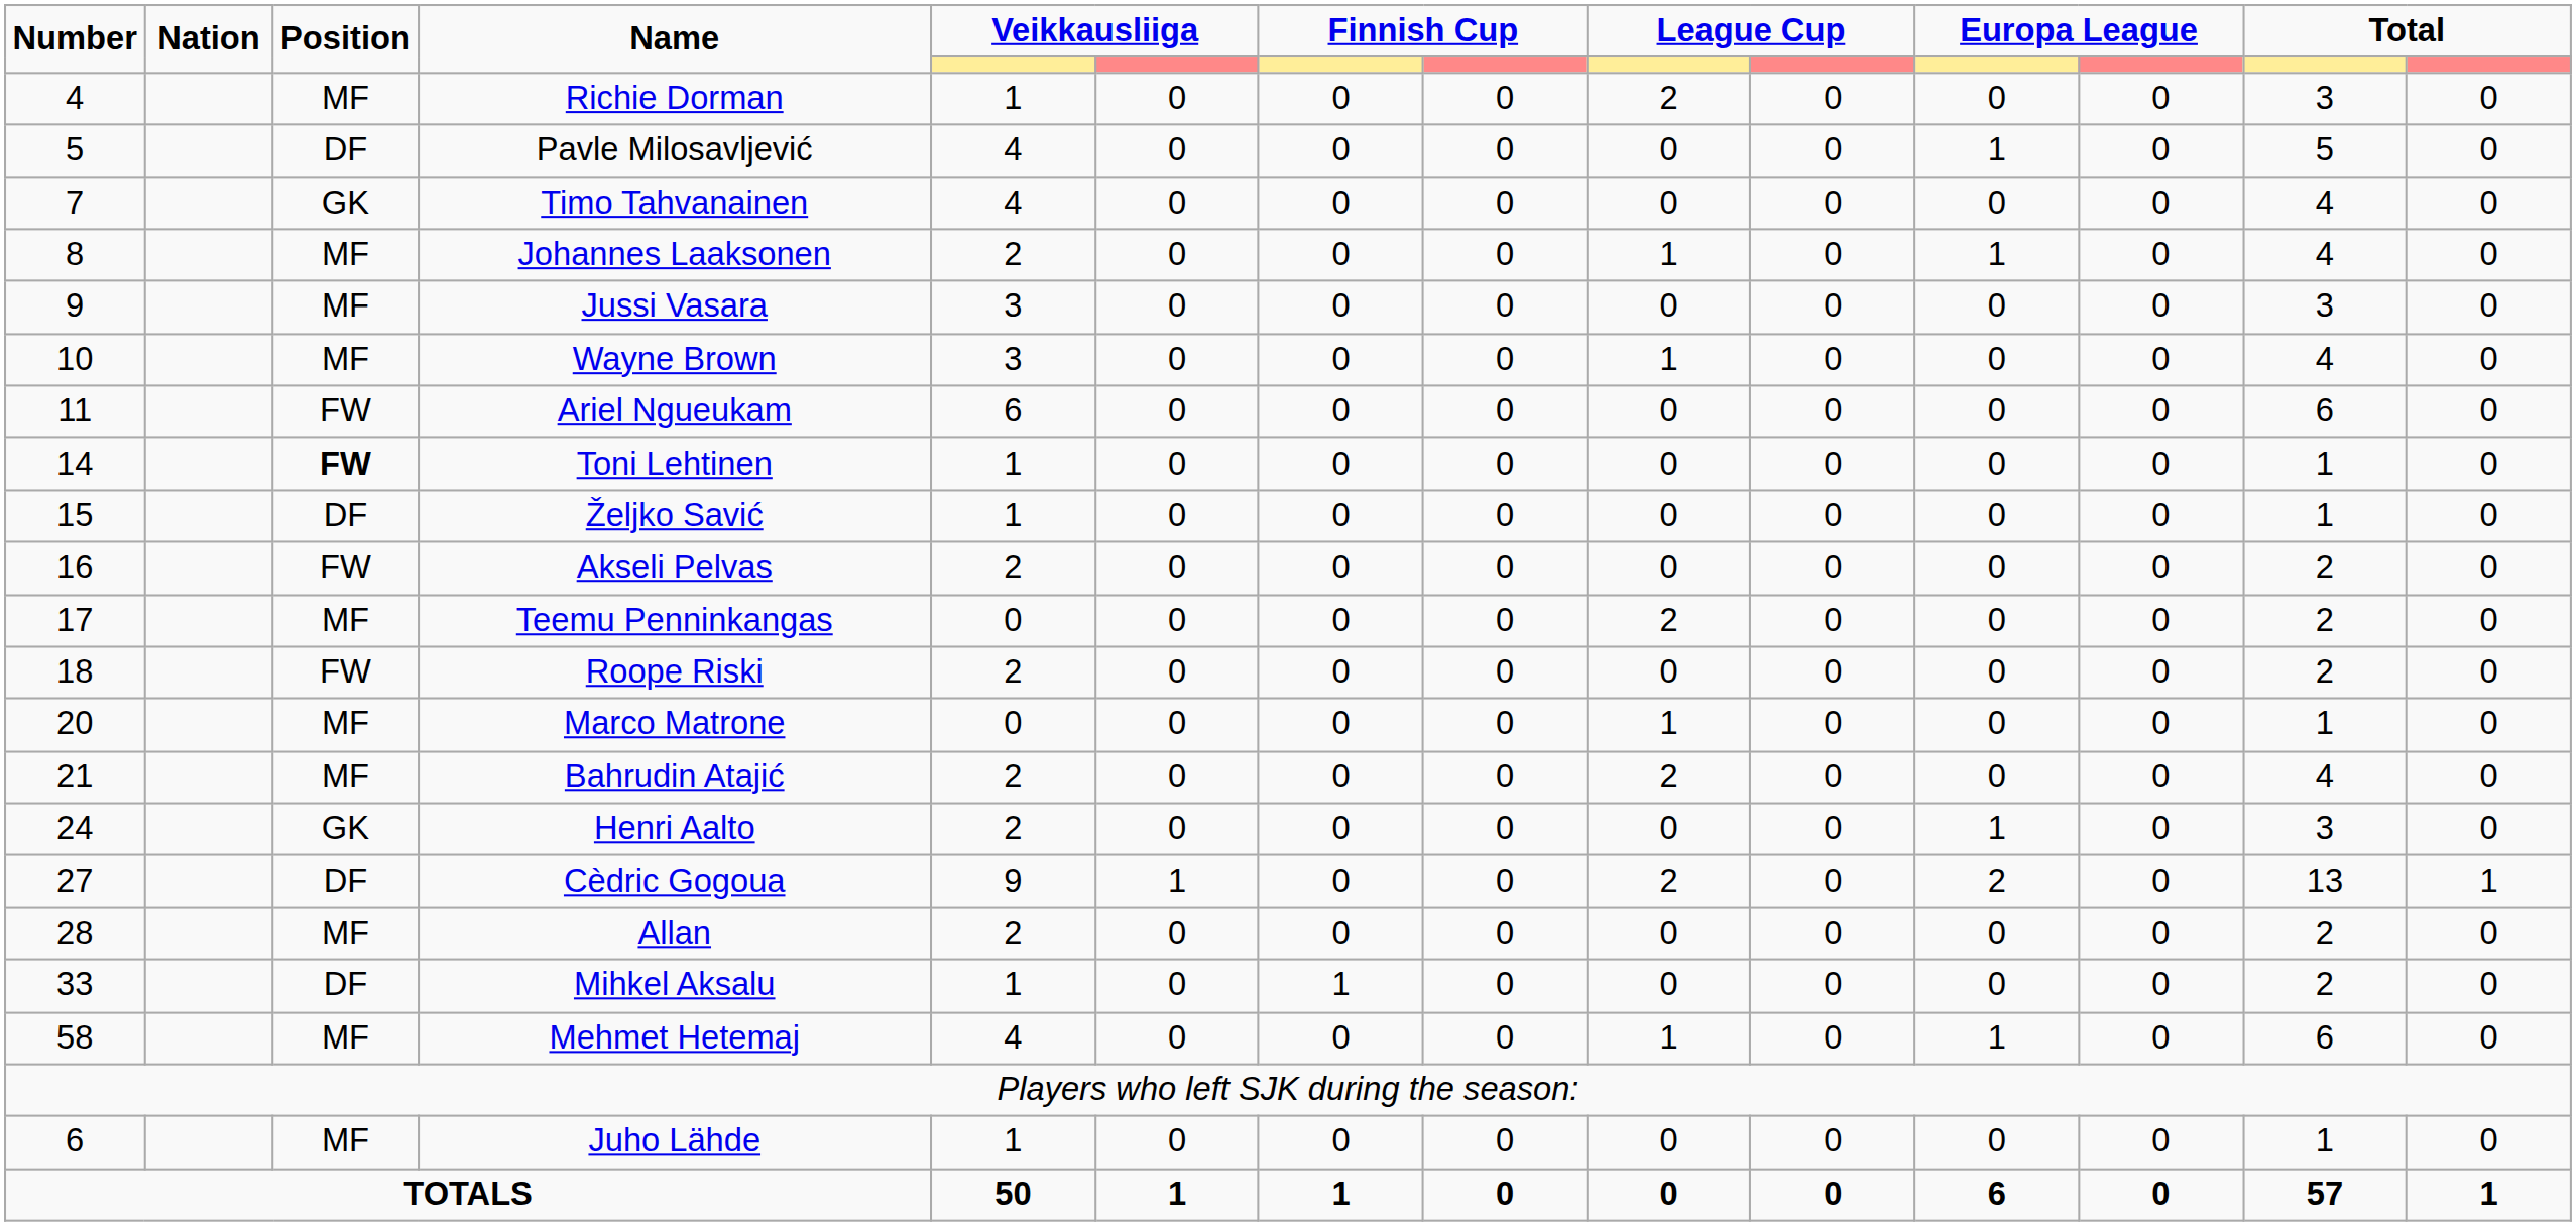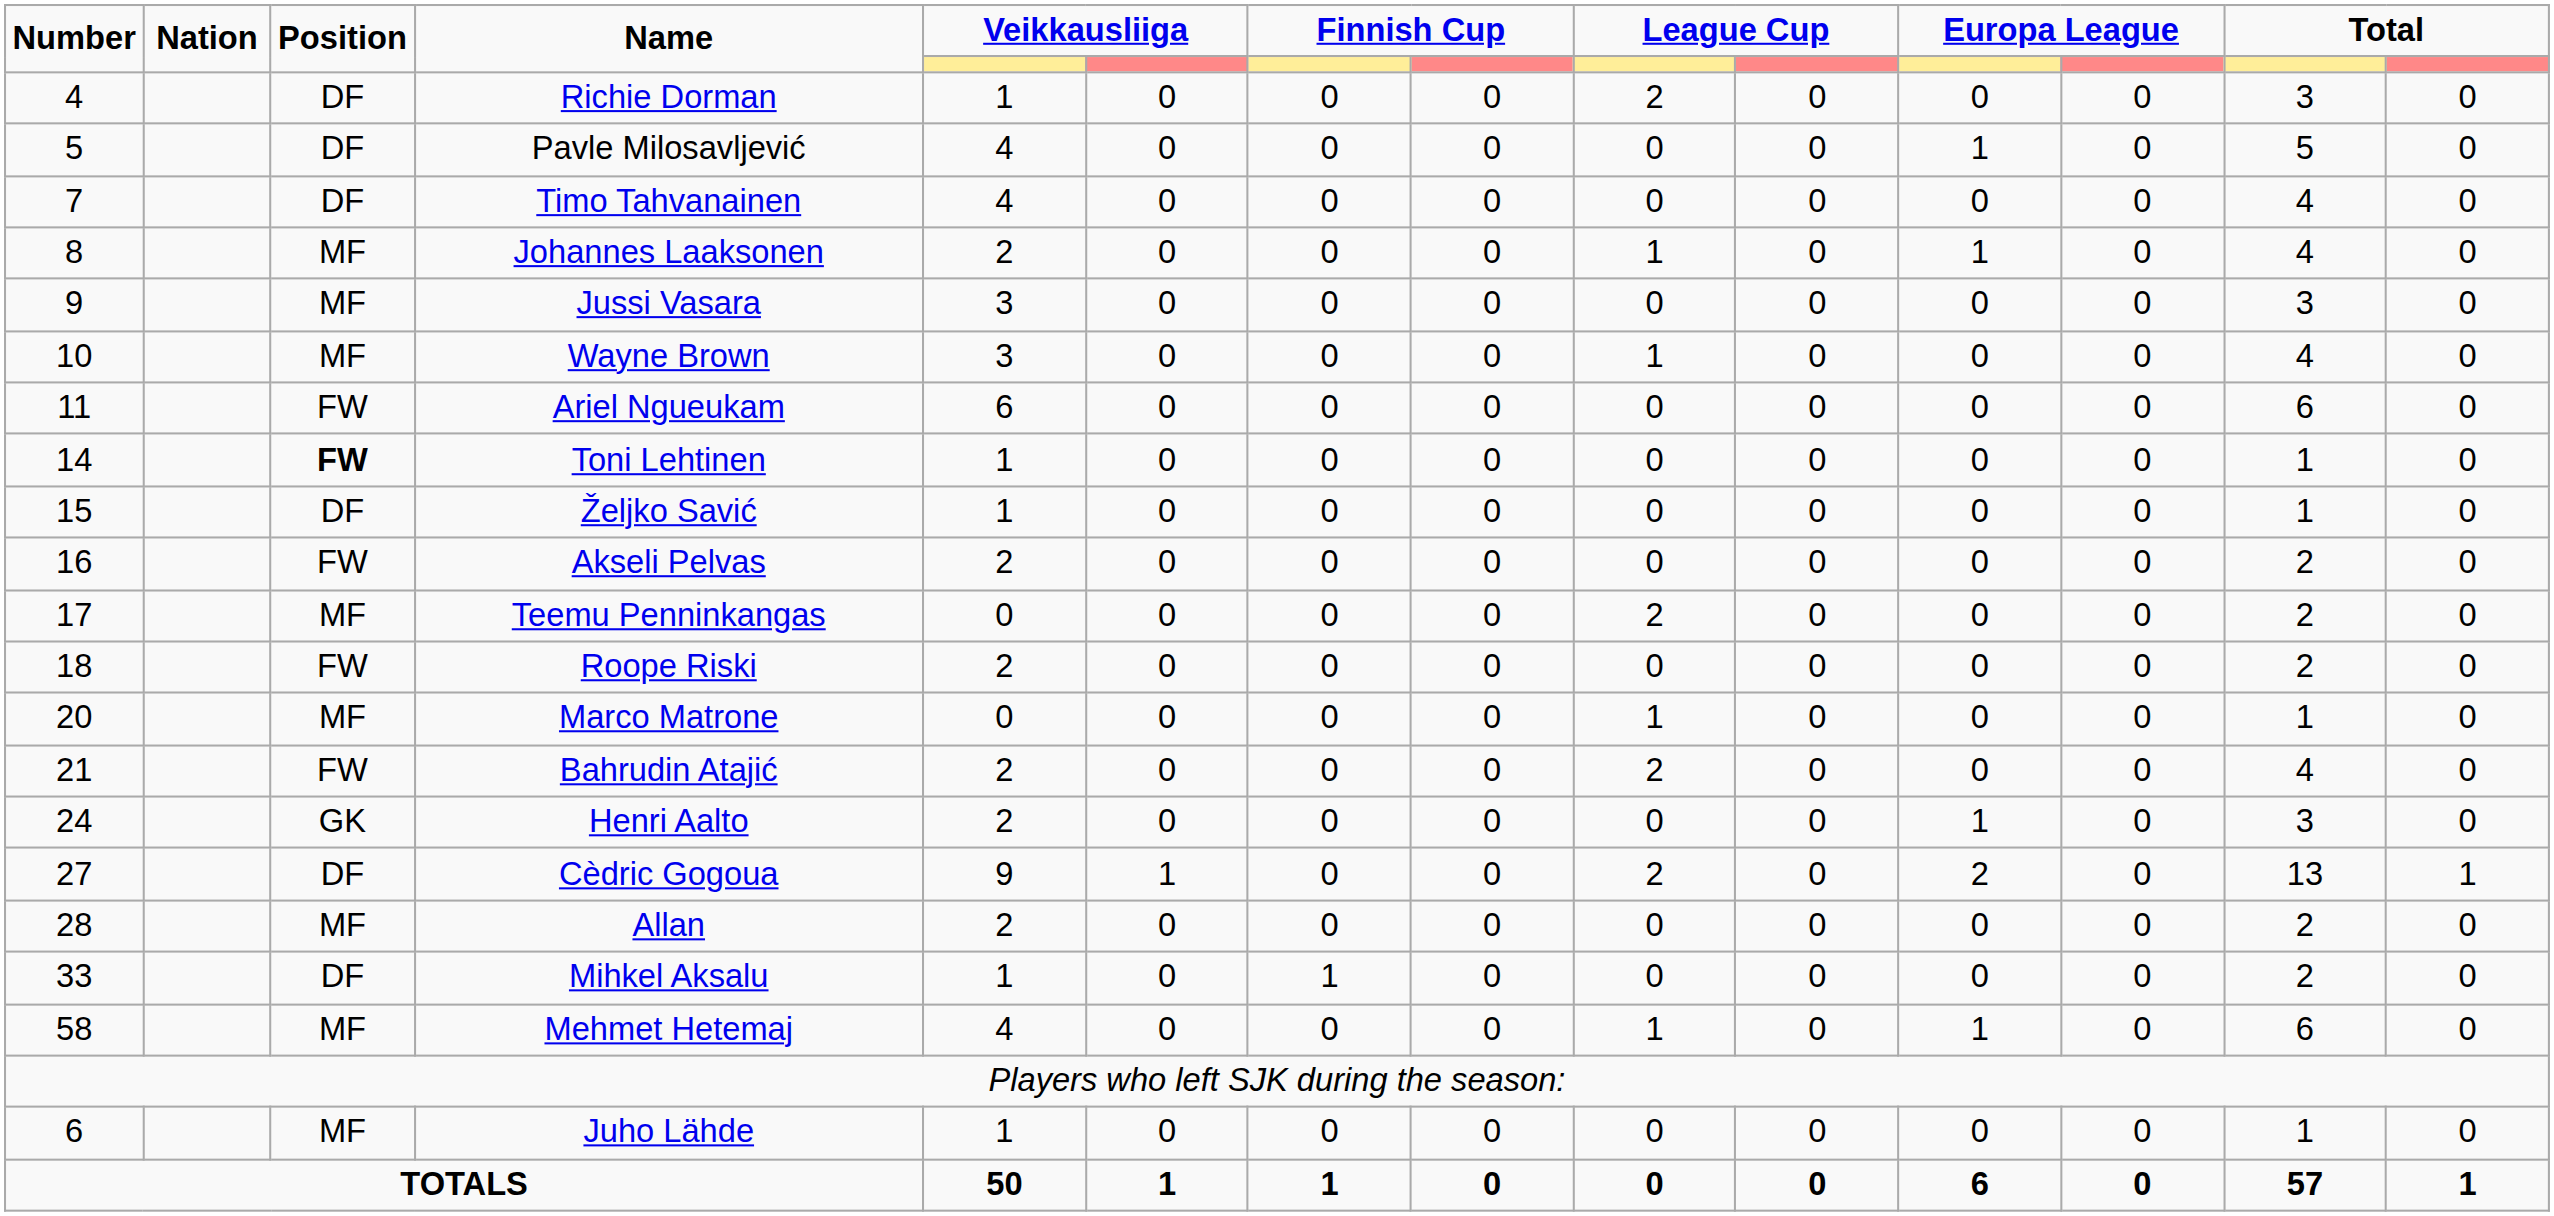 <table class="wikitable" style="text-align:center;">
 <tr>
 <td rowspan="2"  style="width:5%; text-align:center;"><strong>Number</strong></td>
 <td rowspan="2"  style="width:5%; text-align:center;"><strong>Nation</strong></td>
 <td rowspan="2"  style="width:5%; text-align:center;"><strong>Position</strong></td>
 <td rowspan="2"  style="width:20%; text-align:center;"><strong>Name</strong></td>
 <td colspan="2" style="text-align:center;"><strong><a href='#'>Veikkausliiga</a></strong></td>
 <td colspan="2" style="text-align:center;"><strong><a href='#'>Finnish Cup</a></strong></td>
 <td colspan="2" style="text-align:center;"><strong><a href='#'>League Cup</a></strong></td>
 <td colspan="2" style="text-align:center;"><strong><a href='#'>Europa League</a></strong></td>
 <td colspan="2" style="text-align:center;"><strong>Total</strong></td>
 </tr>
 <tr>
 <th style="width:60px; background:#fe9;"></th>
 <th style="width:60px; background:#ff8888;"></th>
 <th style="width:60px; background:#fe9;"></th>
 <th style="width:60px; background:#ff8888;"></th>
 <th style="width:60px; background:#fe9;"></th>
 <th style="width:60px; background:#ff8888;"></th>
 <th style="width:60px; background:#fe9;"></th>
 <th style="width:60px; background:#ff8888;"></th>
 <th style="width:60px; background:#fe9;"></th>
 <th style="width:60px; background:#ff8888;"></th>
 </tr>
 <tr>
 <td>4</td>
 <td></td>
-<td>MF</td>
+<td>DF</td>
 <td><a href='#'>Richie Dorman</a></td>
 <td>1</td>
 <td>0</td>
 <td>0</td>
 <td>0</td>
 <td>2</td>
 <td>0</td>
 <td>0</td>
 <td>0</td>
 <td>3</td>
 <td>0</td>
 </tr>
 <tr>
 <td>5</td>
 <td></td>
 <td>DF</td>
 <td>Pavle Milosavljević</td>
 <td>4</td>
 <td>0</td>
 <td>0</td>
 <td>0</td>
 <td>0</td>
 <td>0</td>
 <td>1</td>
 <td>0</td>
 <td>5</td>
 <td>0</td>
 </tr>
 <tr>
 <td>7</td>
 <td></td>
-<td>GK</td>
+<td>DF</td>
 <td><a href='#'>Timo Tahvanainen</a></td>
 <td>4</td>
 <td>0</td>
 <td>0</td>
 <td>0</td>
 <td>0</td>
 <td>0</td>
 <td>0</td>
 <td>0</td>
 <td>4</td>
 <td>0</td>
 </tr>
 <tr>
 <td>8</td>
 <td></td>
 <td>MF</td>
 <td><a href='#'>Johannes Laaksonen</a></td>
 <td>2</td>
 <td>0</td>
 <td>0</td>
 <td>0</td>
 <td>1</td>
 <td>0</td>
 <td>1</td>
 <td>0</td>
 <td>4</td>
 <td>0</td>
 </tr>
 <tr>
 <td>9</td>
 <td></td>
 <td>MF</td>
 <td><a href='#'>Jussi Vasara</a></td>
 <td>3</td>
 <td>0</td>
 <td>0</td>
 <td>0</td>
 <td>0</td>
 <td>0</td>
 <td>0</td>
 <td>0</td>
 <td>3</td>
 <td>0</td>
 </tr>
 <tr>
 <td>10</td>
 <td></td>
 <td>MF</td>
 <td><a href='#'>Wayne Brown</a></td>
 <td>3</td>
 <td>0</td>
 <td>0</td>
 <td>0</td>
 <td>1</td>
 <td>0</td>
 <td>0</td>
 <td>0</td>
 <td>4</td>
 <td>0</td>
 </tr>
 <tr>
 <td>11</td>
 <td></td>
 <td>FW</td>
 <td><a href='#'>Ariel Ngueukam</a></td>
 <td>6</td>
 <td>0</td>
 <td>0</td>
 <td>0</td>
 <td>0</td>
 <td>0</td>
 <td>0</td>
 <td>0</td>
 <td>6</td>
 <td>0</td>
 </tr>
 <tr>
 <td>14</td>
 <td></td>
 <td><strong>FW</strong></td>
 <td><a href='#'>Toni Lehtinen</a></td>
 <td>1</td>
 <td>0</td>
 <td>0</td>
 <td>0</td>
 <td>0</td>
 <td>0</td>
 <td>0</td>
 <td>0</td>
 <td>1</td>
 <td>0</td>
 </tr>
 <tr>
 <td>15</td>
 <td></td>
 <td>DF</td>
 <td><a href='#'>Željko Savić</a></td>
 <td>1</td>
 <td>0</td>
 <td>0</td>
 <td>0</td>
 <td>0</td>
 <td>0</td>
 <td>0</td>
 <td>0</td>
 <td>1</td>
 <td>0</td>
 </tr>
 <tr>
 <td>16</td>
 <td></td>
 <td>FW</td>
 <td><a href='#'>Akseli Pelvas</a></td>
 <td>2</td>
 <td>0</td>
 <td>0</td>
 <td>0</td>
 <td>0</td>
 <td>0</td>
 <td>0</td>
 <td>0</td>
 <td>2</td>
 <td>0</td>
 </tr>
 <tr>
 <td>17</td>
 <td></td>
 <td>MF</td>
 <td><a href='#'>Teemu Penninkangas</a></td>
 <td>0</td>
 <td>0</td>
 <td>0</td>
 <td>0</td>
 <td>2</td>
 <td>0</td>
 <td>0</td>
 <td>0</td>
 <td>2</td>
 <td>0</td>
 </tr>
 <tr>
 <td>18</td>
 <td></td>
 <td>FW</td>
 <td><a href='#'>Roope Riski</a></td>
 <td>2</td>
 <td>0</td>
 <td>0</td>
 <td>0</td>
 <td>0</td>
 <td>0</td>
 <td>0</td>
 <td>0</td>
 <td>2</td>
 <td>0</td>
 </tr>
 <tr>
 <td>20</td>
 <td></td>
 <td>MF</td>
 <td><a href='#'>Marco Matrone</a></td>
 <td>0</td>
 <td>0</td>
 <td>0</td>
 <td>0</td>
 <td>1</td>
 <td>0</td>
 <td>0</td>
 <td>0</td>
 <td>1</td>
 <td>0</td>
 </tr>
 <tr>
 <td>21</td>
 <td></td>
-<td>MF</td>
+<td>FW</td>
 <td><a href='#'>Bahrudin Atajić</a></td>
 <td>2</td>
 <td>0</td>
 <td>0</td>
 <td>0</td>
 <td>2</td>
 <td>0</td>
 <td>0</td>
 <td>0</td>
 <td>4</td>
 <td>0</td>
 </tr>
 <tr>
 <td>24</td>
 <td></td>
 <td>GK</td>
 <td><a href='#'>Henri Aalto</a></td>
 <td>2</td>
 <td>0</td>
 <td>0</td>
 <td>0</td>
 <td>0</td>
 <td>0</td>
 <td>1</td>
 <td>0</td>
 <td>3</td>
 <td>0</td>
 </tr>
 <tr>
 <td>27</td>
 <td></td>
 <td>DF</td>
 <td><a href='#'>Cèdric Gogoua</a></td>
 <td>9</td>
 <td>1</td>
 <td>0</td>
 <td>0</td>
 <td>2</td>
 <td>0</td>
 <td>2</td>
 <td>0</td>
 <td>13</td>
 <td>1</td>
 </tr>
 <tr>
 <td>28</td>
 <td></td>
 <td>MF</td>
 <td><a href='#'>Allan</a></td>
 <td>2</td>
 <td>0</td>
 <td>0</td>
 <td>0</td>
 <td>0</td>
 <td>0</td>
 <td>0</td>
 <td>0</td>
 <td>2</td>
 <td>0</td>
 </tr>
 <tr>
 <td>33</td>
 <td></td>
 <td>DF</td>
 <td><a href='#'>Mihkel Aksalu</a></td>
 <td>1</td>
 <td>0</td>
 <td>1</td>
 <td>0</td>
 <td>0</td>
 <td>0</td>
 <td>0</td>
 <td>0</td>
 <td>2</td>
 <td>0</td>
 </tr>
 <tr>
 <td>58</td>
 <td></td>
 <td>MF</td>
 <td><a href='#'>Mehmet Hetemaj</a></td>
 <td>4</td>
 <td>0</td>
 <td>0</td>
 <td>0</td>
 <td>1</td>
 <td>0</td>
 <td>1</td>
 <td>0</td>
 <td>6</td>
 <td>0</td>
 </tr>
 <tr>
 <td colspan="14"><em>Players who left SJK during the season:</em></td>
 </tr>
 <tr>
 <td>6</td>
 <td></td>
 <td>MF</td>
 <td><a href='#'>Juho Lähde</a></td>
 <td>1</td>
 <td>0</td>
 <td>0</td>
 <td>0</td>
 <td>0</td>
 <td>0</td>
 <td>0</td>
 <td>0</td>
 <td>1</td>
 <td>0</td>
 </tr>
 <tr>
 <td colspan="4"><strong>TOTALS</strong></td>
 <td><strong>50</strong></td>
 <td><strong>1</strong></td>
 <td><strong>1</strong></td>
 <td><strong>0</strong></td>
 <td><strong>0</strong></td>
 <td><strong>0</strong></td>
 <td><strong>6</strong></td>
 <td><strong>0</strong></td>
 <td><strong>57</strong></td>
 <td><strong>1</strong></td>
 </tr>
 </table>
